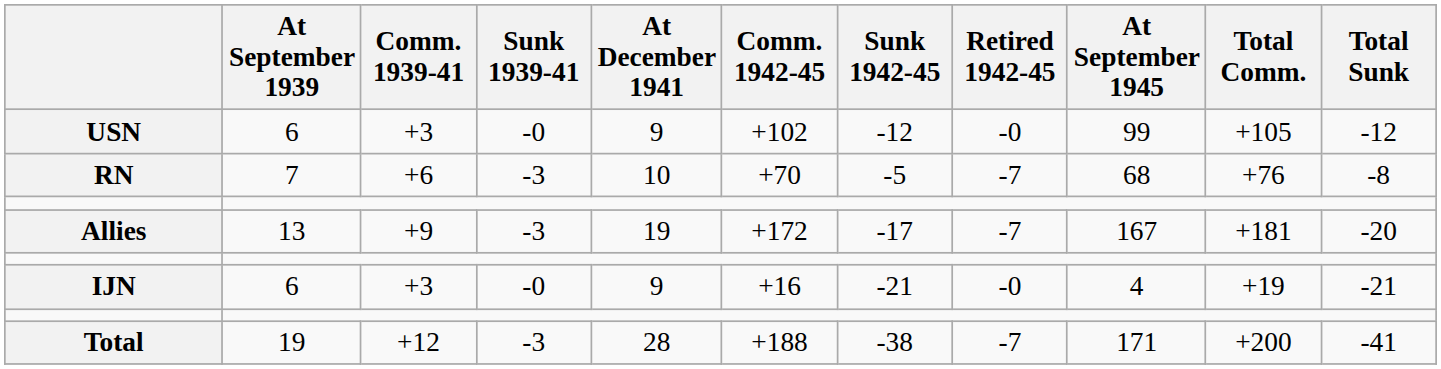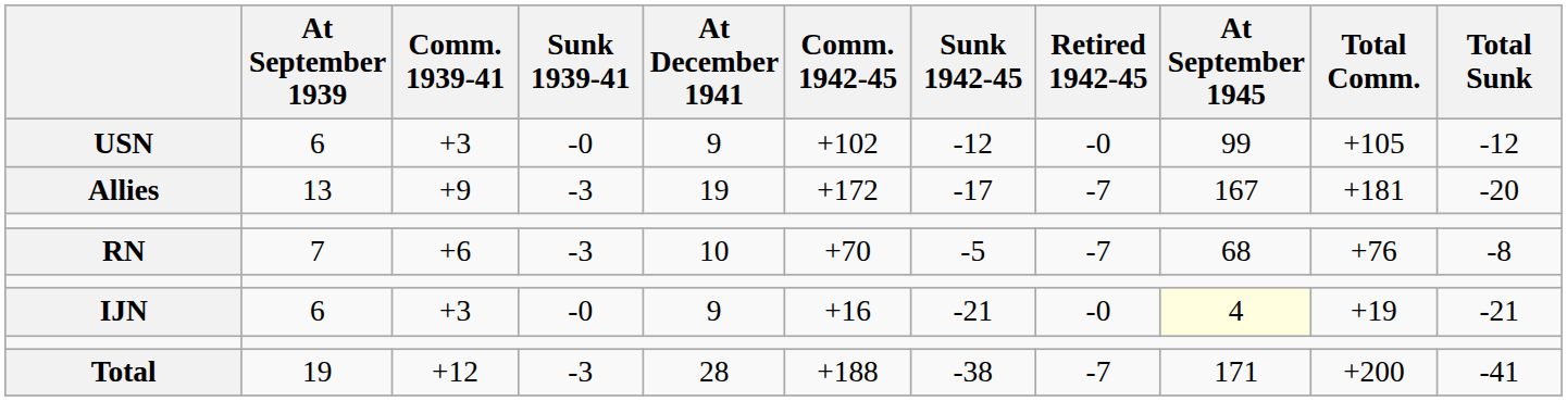 <table class="wikitable" style="text-align: center;">
 <tr>
 <th scope="col" style="width: 120px;"></th>
 <th scope="col" width="60px">At September 1939</th>
 <th scope="col" width="60px">Comm. 1939-41</th>
 <th scope="col" width="60px">Sunk 1939-41</th>
 <th scope="col" width="60px">At December 1941</th>
 <th scope="col" width="60px">Comm. 1942-45</th>
 <th scope="col" width="60px">Sunk 1942-45</th>
 <th scope="col" width="60px">Retired 1942-45</th>
 <th scope="col" width="60px">At September 1945</th>
 <th scope="col" width="60px">Total Comm.</th>
 <th scope="col" width="60px">Total Sunk</th>
 </tr>
 <tr>
 <th scope="row">USN</th>
 <td>6</td>
 <td>+3</td>
 <td>-0</td>
 <td>9</td>
 <td>+102</td>
 <td>-12</td>
 <td>-0</td>
 <td>99</td>
 <td>+105</td>
 <td>-12</td>
 </tr>
 <tr>
+<th scope="row">Allies</th>
+<td>13</td>
+<td>+9</td>
+<td>-3</td>
+<td>19</td>
+<td>+172</td>
+<td>-17</td>
+<td>-7</td>
+<td>167</td>
+<td>+181</td>
+<td>-20</td>
+</tr>
+<tr>
+<td></td>
+</tr>
+<tr>
 <th scope="row">RN</th>
 <td>7</td>
 <td>+6</td>
 <td>-3</td>
 <td>10</td>
 <td>+70</td>
 <td>-5</td>
 <td>-7</td>
 <td>68</td>
 <td>+76</td>
 <td>-8</td>
 </tr>
 <tr>
 <td></td>
 </tr>
 <tr>
-<th scope="row">Allies</th>
-<td>13</td>
-<td>+9</td>
-<td>-3</td>
-<td>19</td>
-<td>+172</td>
-<td>-17</td>
-<td>-7</td>
-<td>167</td>
-<td>+181</td>
-<td>-20</td>
-</tr>
-<tr>
-<td></td>
-</tr>
-<tr>
 <th scope="row">IJN</th>
 <td>6</td>
 <td>+3</td>
 <td>-0</td>
 <td>9</td>
 <td>+16</td>
 <td>-21</td>
 <td>-0</td>
-<td>4</td>
+<td style="background: lightyellow;">4</td>
 <td>+19</td>
 <td>-21</td>
 </tr>
 <tr>
 <td></td>
 </tr>
 <tr>
 <th scope="row">Total</th>
 <td>19</td>
 <td>+12</td>
 <td>-3</td>
 <td>28</td>
 <td>+188</td>
 <td>-38</td>
 <td>-7</td>
 <td>171</td>
 <td>+200</td>
 <td>-41</td>
 </tr>
 </table>
